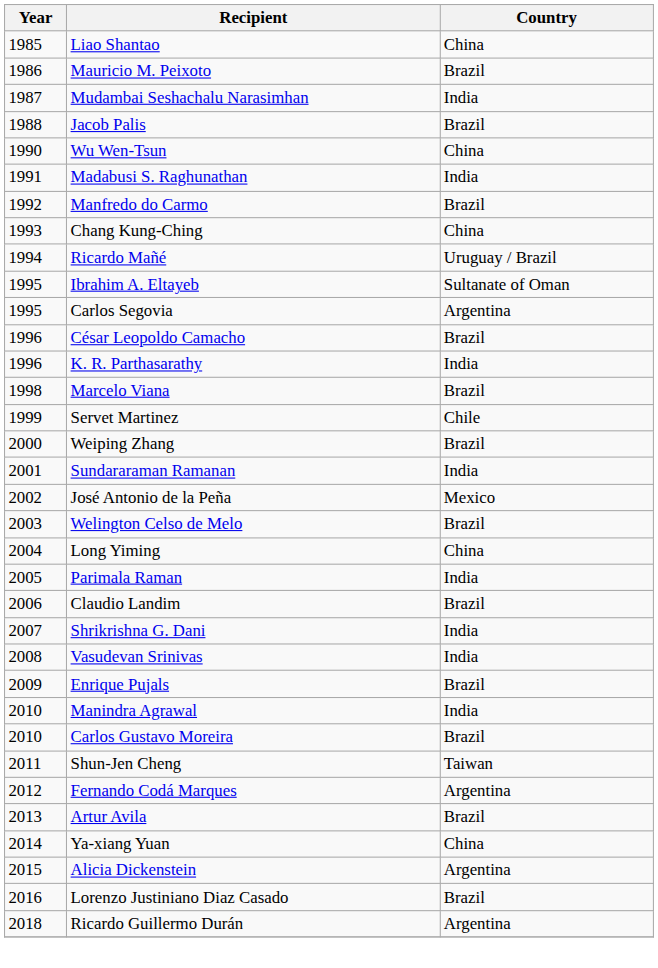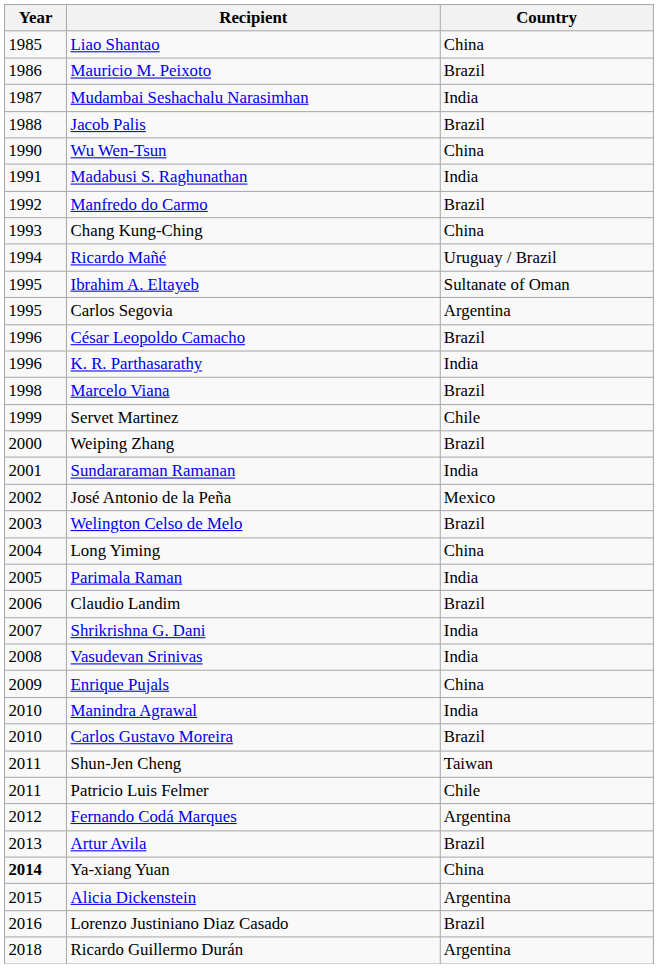 <table class="wikitable plainrowheaders sortable" style="width:70%">
 <tr>
 <th scope="col" style="width:5%">Year</th>
 <th scope="col" style="width:35%">Recipient</th>
 <th scope="col" style="width:20%">Country</th>
 </tr>
 <tr>
 <td>1985</td>
 <td><a href='#'>Liao Shantao</a></td>
 <td>China</td>
 </tr>
 <tr>
 <td>1986</td>
 <td><a href='#'>Mauricio M. Peixoto</a></td>
 <td>Brazil</td>
 </tr>
 <tr>
 <td>1987</td>
 <td><a href='#'>Mudambai Seshachalu Narasimhan</a></td>
 <td>India</td>
 </tr>
 <tr>
 <td>1988</td>
 <td><a href='#'>Jacob Palis</a></td>
 <td>Brazil</td>
 </tr>
 <tr>
 <td>1990</td>
 <td><a href='#'>Wu Wen-Tsun</a></td>
 <td>China</td>
 </tr>
 <tr>
 <td>1991</td>
 <td><a href='#'>Madabusi S. Raghunathan</a></td>
 <td>India</td>
 </tr>
 <tr>
 <td>1992</td>
 <td><a href='#'>Manfredo do Carmo</a></td>
 <td>Brazil</td>
 </tr>
 <tr>
 <td>1993</td>
 <td>Chang Kung-Ching</td>
 <td>China</td>
 </tr>
 <tr>
 <td>1994</td>
 <td><a href='#'>Ricardo Mañé</a></td>
 <td>Uruguay / Brazil</td>
 </tr>
 <tr>
 <td>1995</td>
 <td><a href='#'>Ibrahim A. Eltayeb</a> </td>
 <td>Sultanate of Oman</td>
 </tr>
 <tr>
 <td>1995</td>
 <td>Carlos Segovia</td>
 <td>Argentina</td>
 </tr>
 <tr>
 <td>1996</td>
 <td><a href='#'>César Leopoldo Camacho</a></td>
 <td>Brazil</td>
 </tr>
 <tr>
 <td>1996</td>
 <td><a href='#'>K. R. Parthasarathy</a></td>
 <td>India</td>
 </tr>
 <tr>
 <td>1998</td>
 <td><a href='#'>Marcelo Viana</a></td>
 <td>Brazil</td>
 </tr>
 <tr>
 <td>1999</td>
 <td>Servet Martinez</td>
 <td>Chile</td>
 </tr>
 <tr>
 <td>2000</td>
 <td>Weiping Zhang</td>
 <td>Brazil</td>
 </tr>
 <tr>
 <td>2001</td>
 <td><a href='#'>Sundararaman Ramanan</a></td>
 <td>India</td>
 </tr>
 <tr>
 <td>2002</td>
 <td>José Antonio de la Peña</td>
 <td>Mexico</td>
 </tr>
 <tr>
 <td>2003</td>
 <td><a href='#'>Welington Celso de Melo</a></td>
 <td>Brazil</td>
 </tr>
 <tr>
 <td>2004</td>
 <td>Long Yiming</td>
 <td>China</td>
 </tr>
 <tr>
 <td>2005</td>
 <td><a href='#'>Parimala Raman</a></td>
 <td>India</td>
 </tr>
 <tr>
 <td>2006</td>
 <td>Claudio Landim</td>
 <td>Brazil</td>
 </tr>
 <tr>
 <td>2007</td>
 <td><a href='#'>Shrikrishna G. Dani</a></td>
 <td>India</td>
 </tr>
 <tr>
 <td>2008</td>
 <td><a href='#'>Vasudevan Srinivas</a></td>
 <td>India</td>
 </tr>
 <tr>
 <td>2009</td>
 <td><a href='#'>Enrique Pujals</a></td>
-<td>Brazil</td>
+<td>China</td>
 </tr>
 <tr>
 <td>2010</td>
 <td><a href='#'>Manindra Agrawal</a></td>
 <td>India</td>
 </tr>
 <tr>
 <td>2010</td>
 <td><a href='#'>Carlos Gustavo Moreira</a></td>
 <td>Brazil</td>
 </tr>
 <tr>
 <td>2011</td>
 <td>Shun-Jen Cheng</td>
 <td>Taiwan</td>
 </tr>
 <tr>
+<td>2011</td>
+<td>Patricio Luis Felmer</td>
+<td>Chile</td>
+</tr>
+<tr>
 <td>2012</td>
 <td><a href='#'>Fernando Codá Marques</a></td>
 <td>Argentina</td>
 </tr>
 <tr>
 <td>2013</td>
 <td><a href='#'>Artur Avila</a></td>
 <td>Brazil</td>
 </tr>
 <tr>
-<td>2014</td>
+<td><strong>2014</strong></td>
 <td>Ya-xiang Yuan</td>
 <td>China</td>
 </tr>
 <tr>
 <td>2015</td>
 <td><a href='#'>Alicia Dickenstein</a></td>
 <td>Argentina</td>
 </tr>
 <tr>
 <td>2016</td>
 <td>Lorenzo Justiniano Diaz Casado</td>
 <td>Brazil</td>
 </tr>
 <tr>
 <td>2018</td>
 <td>Ricardo Guillermo Durán</td>
 <td>Argentina</td>
 </tr>
 <tr>
 </tr>
 </table>
